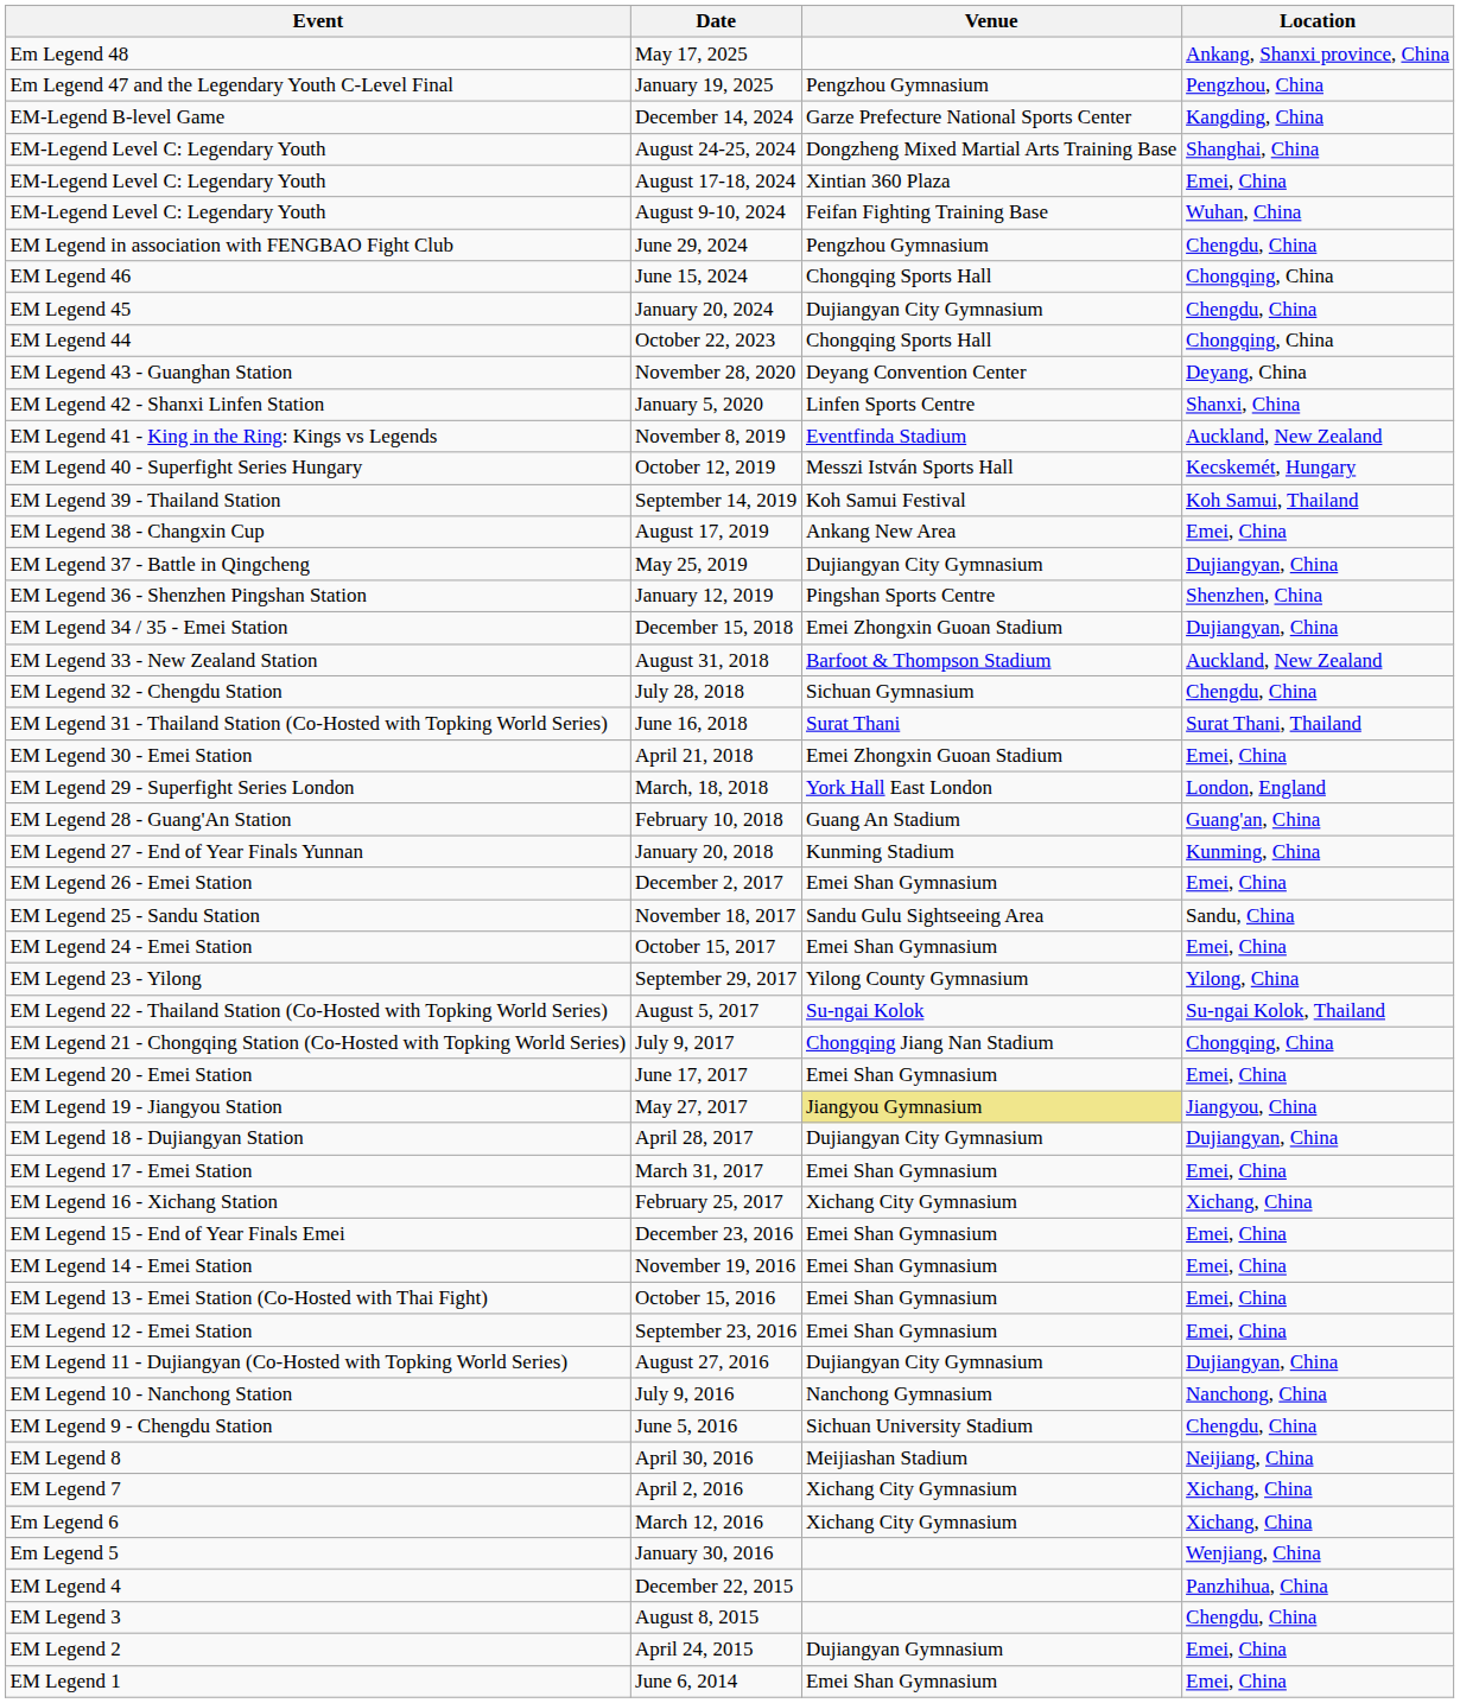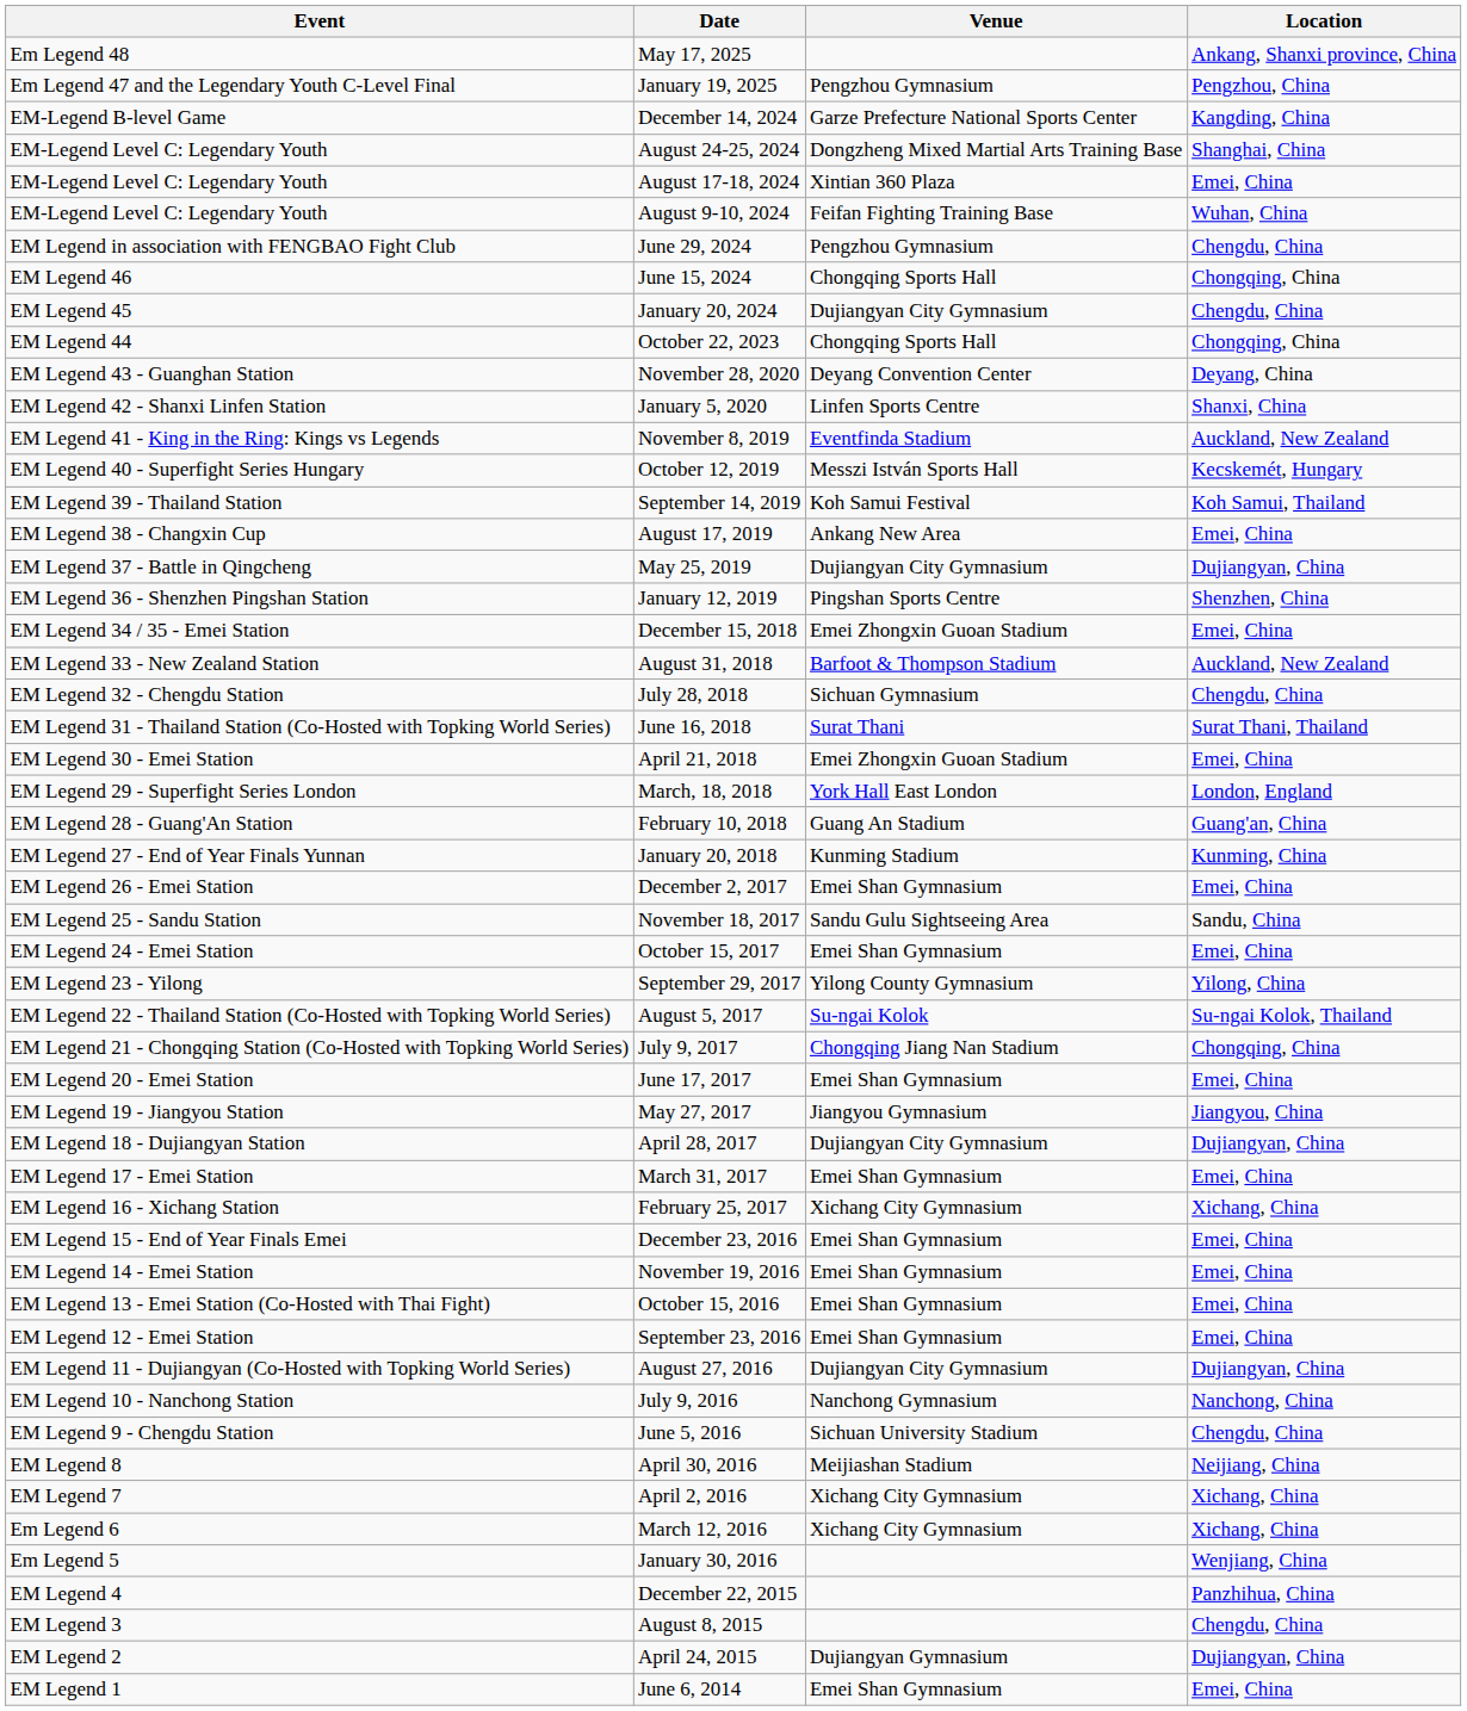 <table class="wikitable">
 <tr>
 <th>Event</th>
 <th>Date</th>
 <th>Venue</th>
 <th>Location</th>
 </tr>
 <tr>
 <td>Em Legend 48</td>
 <td>May 17, 2025</td>
 <td></td>
 <td> <a href='#'>Ankang</a>, <a href='#'>Shanxi province</a>, <a href='#'>China</a></td>
 </tr>
 <tr>
 <td>Em Legend 47 and the Legendary Youth C-Level Final</td>
 <td>January 19, 2025</td>
 <td>Pengzhou Gymnasium</td>
 <td> <a href='#'>Pengzhou</a>, <a href='#'>China</a></td>
 </tr>
 <tr>
 <td>EM-Legend B-level Game</td>
 <td>December 14, 2024</td>
 <td>Garze Prefecture National Sports Center</td>
 <td> <a href='#'>Kangding</a>, <a href='#'>China</a></td>
 </tr>
 <tr>
 <td>EM-Legend Level C: Legendary Youth</td>
 <td>August 24-25, 2024</td>
 <td>Dongzheng Mixed Martial Arts Training Base</td>
 <td> <a href='#'>Shanghai</a>, <a href='#'>China</a></td>
 </tr>
 <tr>
 <td>EM-Legend Level C: Legendary Youth</td>
 <td>August 17-18, 2024</td>
 <td>Xintian 360 Plaza</td>
 <td> <a href='#'>Emei</a>, <a href='#'>China</a></td>
 </tr>
 <tr>
 <td>EM-Legend Level C: Legendary Youth</td>
 <td>August 9-10, 2024</td>
 <td>Feifan Fighting Training Base</td>
 <td> <a href='#'>Wuhan</a>, <a href='#'>China</a></td>
 </tr>
 <tr>
 <td>EM Legend in association with FENGBAO Fight Club</td>
 <td>June 29, 2024</td>
 <td>Pengzhou Gymnasium</td>
 <td> <a href='#'>Chengdu</a>, <a href='#'>China</a></td>
 </tr>
 <tr>
 <td>EM Legend 46</td>
 <td>June 15, 2024</td>
 <td>Chongqing Sports Hall</td>
 <td> <a href='#'>Chongqing</a>, China</td>
 </tr>
 <tr>
 <td>EM Legend 45</td>
 <td>January 20, 2024</td>
 <td>Dujiangyan City Gymnasium</td>
 <td> <a href='#'>Chengdu</a>, <a href='#'>China</a></td>
 </tr>
 <tr>
 <td>EM Legend 44</td>
 <td>October 22, 2023</td>
 <td>Chongqing Sports Hall</td>
 <td> <a href='#'>Chongqing</a>, China</td>
 </tr>
 <tr>
 <td>EM Legend 43 - Guanghan Station</td>
 <td>November 28, 2020</td>
 <td>Deyang Convention Center</td>
 <td> <a href='#'>Deyang</a>, China</td>
 </tr>
 <tr>
 <td>EM Legend 42 - Shanxi Linfen Station</td>
 <td>January 5, 2020</td>
 <td>Linfen Sports Centre</td>
 <td> <a href='#'>Shanxi</a>, <a href='#'>China</a></td>
 </tr>
 <tr>
 <td>EM Legend 41 - <a href='#'>King in the Ring</a>: Kings vs Legends</td>
 <td>November 8, 2019</td>
 <td><a href='#'>Eventfinda Stadium</a></td>
 <td> <a href='#'>Auckland</a>, <a href='#'>New Zealand</a></td>
 </tr>
 <tr>
 <td>EM Legend 40 - Superfight Series Hungary</td>
 <td>October 12, 2019</td>
 <td>Messzi István Sports Hall</td>
 <td> <a href='#'>Kecskemét</a>, <a href='#'>Hungary</a></td>
 </tr>
 <tr>
 <td>EM Legend 39 - Thailand Station</td>
 <td>September 14, 2019</td>
 <td>Koh Samui Festival</td>
 <td> <a href='#'>Koh Samui</a>, <a href='#'>Thailand</a></td>
 </tr>
 <tr>
 <td>EM Legend 38 - Changxin Cup</td>
 <td>August 17, 2019</td>
 <td>Ankang New Area</td>
 <td> <a href='#'>Emei</a>, <a href='#'>China</a></td>
 </tr>
 <tr>
 <td>EM Legend 37 - Battle in Qingcheng</td>
 <td>May 25, 2019</td>
 <td>Dujiangyan City Gymnasium</td>
 <td> <a href='#'>Dujiangyan</a>, <a href='#'>China</a></td>
 </tr>
 <tr>
 <td>EM Legend 36 - Shenzhen Pingshan Station</td>
 <td>January 12, 2019</td>
 <td>Pingshan Sports Centre</td>
 <td> <a href='#'>Shenzhen</a>, <a href='#'>China</a></td>
 </tr>
 <tr>
 <td>EM Legend 34 / 35 - Emei Station</td>
 <td>December 15, 2018</td>
 <td>Emei Zhongxin Guoan Stadium</td>
-<td> <a href='#'>Dujiangyan</a>, <a href='#'>China</a></td>
+<td> <a href='#'>Emei</a>, <a href='#'>China</a></td>
 </tr>
 <tr>
 <td>EM Legend 33 - New Zealand Station</td>
 <td>August 31, 2018</td>
 <td><a href='#'>Barfoot & Thompson Stadium</a></td>
 <td> <a href='#'>Auckland</a>, <a href='#'>New Zealand</a></td>
 </tr>
 <tr>
 <td>EM Legend 32 - Chengdu Station</td>
 <td>July 28, 2018</td>
 <td>Sichuan Gymnasium</td>
 <td> <a href='#'>Chengdu</a>, <a href='#'>China</a></td>
 </tr>
 <tr>
 <td>EM Legend 31 - Thailand Station (Co-Hosted with Topking World Series)</td>
 <td>June 16, 2018</td>
 <td><a href='#'>Surat Thani</a></td>
 <td> <a href='#'>Surat Thani</a>, <a href='#'>Thailand</a></td>
 </tr>
 <tr>
 <td>EM Legend 30 - Emei Station</td>
 <td>April 21, 2018</td>
 <td>Emei Zhongxin Guoan Stadium</td>
 <td> <a href='#'>Emei</a>, <a href='#'>China</a></td>
 </tr>
 <tr>
 <td>EM Legend 29 - Superfight Series London</td>
 <td>March, 18, 2018</td>
 <td><a href='#'>York Hall</a> East London</td>
 <td> <a href='#'>London</a>, <a href='#'>England</a></td>
 </tr>
 <tr>
 <td>EM Legend 28 - Guang'An Station</td>
 <td>February 10, 2018</td>
 <td>Guang An Stadium</td>
 <td> <a href='#'>Guang'an</a>, <a href='#'>China</a></td>
 </tr>
 <tr>
 <td>EM Legend 27 - End of Year Finals Yunnan</td>
 <td>January 20, 2018</td>
 <td>Kunming Stadium</td>
 <td> <a href='#'>Kunming</a>, <a href='#'>China</a></td>
 </tr>
 <tr>
 <td>EM Legend 26 - Emei Station</td>
 <td>December 2, 2017</td>
 <td>Emei Shan Gymnasium</td>
 <td> <a href='#'>Emei</a>, <a href='#'>China</a></td>
 </tr>
 <tr>
 <td>EM Legend 25 - Sandu Station</td>
 <td>November 18, 2017</td>
 <td>Sandu Gulu Sightseeing Area</td>
 <td> Sandu, <a href='#'>China</a></td>
 </tr>
 <tr>
 <td>EM Legend 24 - Emei Station</td>
 <td>October 15, 2017</td>
 <td>Emei Shan Gymnasium</td>
 <td> <a href='#'>Emei</a>, <a href='#'>China</a></td>
 </tr>
 <tr>
 <td>EM Legend 23 - Yilong</td>
 <td>September 29, 2017</td>
 <td>Yilong County Gymnasium</td>
 <td> <a href='#'>Yilong</a>, <a href='#'>China</a></td>
 </tr>
 <tr>
 <td>EM Legend 22 - Thailand Station (Co-Hosted with Topking World Series)</td>
 <td>August 5, 2017</td>
 <td><a href='#'>Su-ngai Kolok</a></td>
 <td>  <a href='#'>Su-ngai Kolok</a>, <a href='#'>Thailand</a></td>
 </tr>
 <tr>
 <td>EM Legend 21 - Chongqing Station (Co-Hosted with Topking World Series)</td>
 <td>July 9, 2017</td>
 <td><a href='#'>Chongqing</a> Jiang Nan Stadium</td>
 <td> <a href='#'>Chongqing</a>, <a href='#'>China</a></td>
 </tr>
 <tr>
 <td>EM Legend 20 - Emei Station</td>
 <td>June 17, 2017</td>
 <td>Emei Shan Gymnasium</td>
 <td> <a href='#'>Emei</a>, <a href='#'>China</a></td>
 </tr>
 <tr>
 <td>EM Legend 19 - Jiangyou Station</td>
 <td>May 27, 2017</td>
-<td style="background: khaki;">Jiangyou Gymnasium</td>
+<td>Jiangyou Gymnasium</td>
 <td> <a href='#'>Jiangyou</a>, <a href='#'>China</a></td>
 </tr>
 <tr>
 <td>EM Legend 18 - Dujiangyan Station</td>
 <td>April 28, 2017</td>
 <td>Dujiangyan City Gymnasium</td>
 <td> <a href='#'>Dujiangyan</a>, <a href='#'>China</a></td>
 </tr>
 <tr>
 <td>EM Legend 17 - Emei Station</td>
 <td>March 31, 2017</td>
 <td>Emei Shan Gymnasium</td>
 <td> <a href='#'>Emei</a>, <a href='#'>China</a></td>
 </tr>
 <tr>
 <td>EM Legend 16 - Xichang Station</td>
 <td>February 25, 2017</td>
 <td>Xichang City Gymnasium</td>
 <td> <a href='#'>Xichang</a>, <a href='#'>China</a></td>
 </tr>
 <tr>
 <td>EM Legend 15 - End of Year Finals Emei</td>
 <td>December 23, 2016</td>
 <td>Emei Shan Gymnasium</td>
 <td> <a href='#'>Emei</a>, <a href='#'>China</a></td>
 </tr>
 <tr>
 <td>EM Legend 14 - Emei Station</td>
 <td>November 19, 2016</td>
 <td>Emei Shan Gymnasium</td>
 <td> <a href='#'>Emei</a>, <a href='#'>China</a></td>
 </tr>
 <tr>
 <td>EM Legend 13 - Emei Station (Co-Hosted with Thai Fight)</td>
 <td>October 15, 2016</td>
 <td>Emei Shan Gymnasium</td>
 <td> <a href='#'>Emei</a>, <a href='#'>China</a></td>
 </tr>
 <tr>
 <td>EM Legend 12 - Emei Station</td>
 <td>September 23, 2016</td>
 <td>Emei Shan Gymnasium</td>
 <td> <a href='#'>Emei</a>, <a href='#'>China</a></td>
 </tr>
 <tr>
 <td>EM Legend 11 - Dujiangyan (Co-Hosted with Topking World Series)</td>
 <td>August 27, 2016</td>
 <td>Dujiangyan City Gymnasium</td>
 <td> <a href='#'>Dujiangyan</a>, <a href='#'>China</a></td>
 </tr>
 <tr>
 <td>EM Legend 10 - Nanchong Station</td>
 <td>July 9, 2016</td>
 <td>Nanchong Gymnasium</td>
 <td> <a href='#'>Nanchong</a>, <a href='#'>China</a></td>
 </tr>
 <tr>
 <td>EM Legend 9 - Chengdu Station</td>
 <td>June 5, 2016</td>
 <td>Sichuan University Stadium</td>
 <td> <a href='#'>Chengdu</a>, <a href='#'>China</a></td>
 </tr>
 <tr>
 <td>EM Legend 8</td>
 <td>April 30, 2016</td>
 <td>Meijiashan Stadium</td>
 <td> <a href='#'>Neijiang</a>, <a href='#'>China</a></td>
 </tr>
 <tr>
 <td>EM Legend 7</td>
 <td>April 2, 2016</td>
 <td>Xichang City Gymnasium</td>
 <td> <a href='#'>Xichang</a>, <a href='#'>China</a></td>
 </tr>
 <tr>
 <td>Em Legend 6</td>
 <td>March 12, 2016</td>
 <td>Xichang City Gymnasium</td>
 <td> <a href='#'>Xichang</a>, <a href='#'>China</a></td>
 </tr>
 <tr>
 <td>Em Legend 5</td>
 <td>January 30, 2016</td>
 <td></td>
 <td> <a href='#'>Wenjiang</a>, <a href='#'>China</a></td>
 </tr>
 <tr>
 <td>EM Legend 4</td>
 <td>December 22, 2015</td>
 <td></td>
 <td> <a href='#'>Panzhihua</a>, <a href='#'>China</a></td>
 </tr>
 <tr>
 <td>EM Legend 3</td>
 <td>August 8, 2015</td>
 <td></td>
 <td> <a href='#'>Chengdu</a>, <a href='#'>China</a></td>
 </tr>
 <tr>
 <td>EM Legend 2</td>
 <td>April 24, 2015</td>
 <td>Dujiangyan Gymnasium</td>
-<td> <a href='#'>Emei</a>, <a href='#'>China</a></td>
+<td> <a href='#'>Dujiangyan</a>, <a href='#'>China</a></td>
 </tr>
 <tr>
 <td>EM Legend 1</td>
 <td>June 6, 2014</td>
 <td>Emei Shan Gymnasium</td>
 <td> <a href='#'>Emei</a>, <a href='#'>China</a></td>
 </tr>
 </table>
